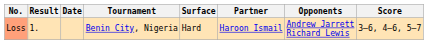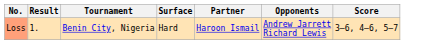 <table class="sortable wikitable">
 <tr>
 <th>No.</th>
 <th>Result</th>
-<th>Date</th>
 <th>Tournament</th>
 <th>Surface</th>
 <th>Partner</th>
 <th>Opponents</th>
 <th class="unsortable">Score</th>
 </tr>
 <tr style="background:moccasin;">
 <td bgcolor=FFA07A>Loss</td>
 <td>1.</td>
-<td></td>
 <td><a href='#'>Benin City</a>, Nigeria</td>
 <td>Hard</td>
 <td> <a href='#'>Haroon Ismail</a></td>
 <td> <a href='#'>Andrew Jarrett</a><br> <a href='#'>Richard Lewis</a></td>
 <td>3–6, 4–6, 5–7</td>
 </tr>
 </table>
